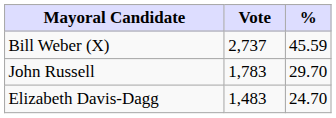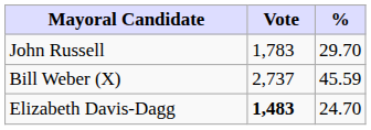 <table class="wikitable">
 <tr>
 <th style="background:#ddf; width:200px;">Mayoral Candidate</th>
 <th style="background:#ddf; width:50px;">Vote</th>
 <th style="background:#ddf; width:30px;">%</th>
 </tr>
 <tr>
+<td>John Russell</td>
+<td>1,783</td>
+<td>29.70</td>
+</tr>
+<tr>
 <td>Bill Weber (X)</td>
 <td>2,737</td>
 <td>45.59</td>
 </tr>
 <tr>
-<td>John Russell</td>
-<td>1,783</td>
-<td>29.70</td>
-</tr>
-<tr>
 <td>Elizabeth Davis-Dagg</td>
-<td>1,483</td>
+<td><strong>1,483</strong></td>
 <td>24.70</td>
 </tr>
 </table>
